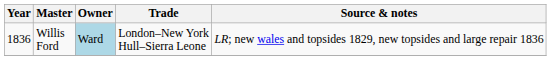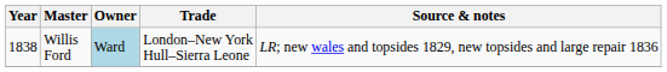 <table class=" wikitable">
 <tr>
 <th>Year</th>
 <th>Master</th>
 <th>Owner</th>
 <th>Trade</th>
 <th>Source & notes</th>
 </tr>
 <tr>
-<td>1836</td>
+<td>1838</td>
 <td>Willis<br>Ford</td>
 <td style="background: lightblue;">Ward</td>
 <td>London–New York<br>Hull–Sierra Leone</td>
 <td><em>LR</em>; new <a href='#'>wales</a> and topsides 1829, new topsides and large repair 1836</td>
 </tr>
 <tr>
 </tr>
 </table>
